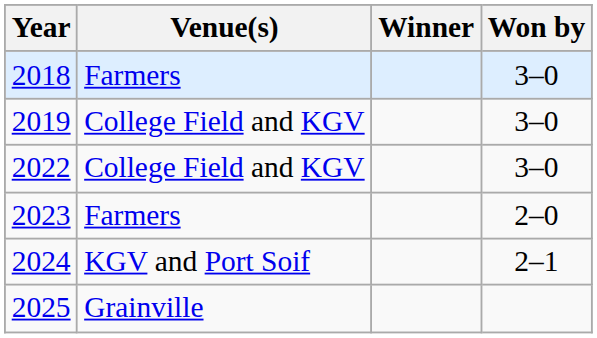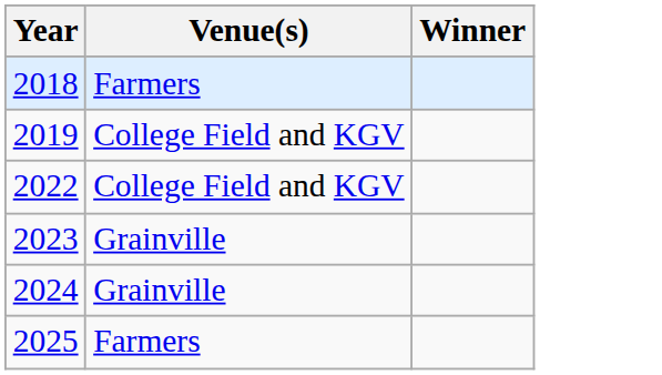 <table class="wikitable">
 <tr>
 <th>Year</th>
 <th>Venue(s)</th>
 <th>Winner</th>
-<th>Won by</th>
 </tr>
 <tr align="center" style="background:#ddeeff">
 <td><a href='#'>2018</a></td>
 <td align=left> <a href='#'>Farmers</a></td>
 <td></td>
-<td>3–0</td>
 </tr>
 <tr align="center">
 <td><a href='#'>2019</a></td>
 <td align=left> <a href='#'>College Field</a> and <a href='#'>KGV</a></td>
 <td></td>
-<td>3–0</td>
 </tr>
 <tr align="center">
 <td><a href='#'>2022</a></td>
 <td align=left> <a href='#'>College Field</a> and <a href='#'>KGV</a></td>
 <td></td>
-<td>3–0</td>
 </tr>
 <tr align="center">
 <td><a href='#'>2023</a></td>
-<td align=left> <a href='#'>Farmers</a></td>
+<td align=left> <a href='#'>Grainville</a></td>
 <td></td>
-<td>2–0</td>
 </tr>
 <tr align="center">
 <td><a href='#'>2024</a></td>
-<td align=left> <a href='#'>KGV</a> and <a href='#'>Port Soif</a></td>
+<td align=left> <a href='#'>Grainville</a></td>
 <td></td>
-<td>2–1</td>
 </tr>
 <tr align="center">
 <td><a href='#'>2025</a></td>
-<td align=left> <a href='#'>Grainville</a></td>
-<td></td>
+<td align=left> <a href='#'>Farmers</a></td>
 <td></td>
 </tr>
 </table>
